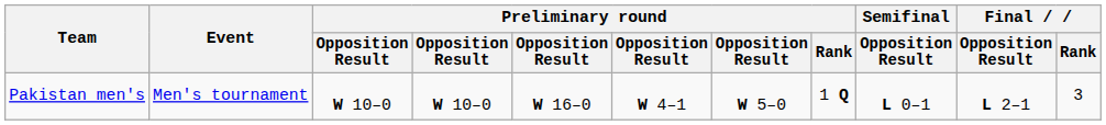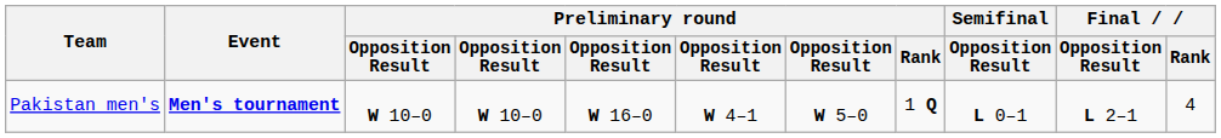 <table class=wikitable style=font-size:90%;text-align:center>
 <tr>
 <th rowspan=2>Team</th>
 <th rowspan=2>Event</th>
 <th colspan=6>Preliminary round</th>
 <th>Semifinal</th>
 <th colspan=2>Final /  / </th>
 </tr>
 <tr style=font-size:95%>
 <th>Opposition<br>Result</th>
 <th>Opposition<br>Result</th>
 <th>Opposition<br>Result</th>
 <th>Opposition<br>Result</th>
 <th>Opposition<br>Result</th>
 <th>Rank</th>
 <th>Opposition<br>Result</th>
 <th>Opposition<br>Result</th>
 <th>Rank</th>
 </tr>
 <tr>
 <td align=left><a href='#'>Pakistan men's</a></td>
-<td align=left><a href='#'>Men's tournament</a></td>
+<td align=left><strong><a href='#'>Men's tournament</a></strong></td>
 <td><br><strong>W</strong> 10–0</td>
 <td><br><strong>W</strong> 10–0</td>
 <td><br><strong>W</strong> 16–0</td>
 <td><br><strong>W</strong> 4–1</td>
 <td><br><strong>W</strong> 5–0</td>
 <td>1 <strong>Q</strong></td>
 <td><br><strong>L</strong> 0–1</td>
 <td><br><strong>L</strong> 2–1</td>
-<td>3</td>
+<td>4</td>
 </tr>
 </table>
